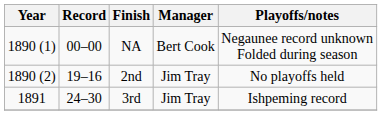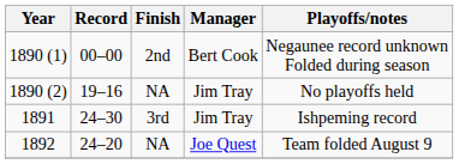 <table class="wikitable">
 <tr>
 <th>Year</th>
 <th>Record</th>
 <th>Finish</th>
 <th>Manager</th>
 <th>Playoffs/notes</th>
 </tr>
 <tr align=center>
 <td>1890 (1)</td>
 <td>00–00</td>
-<td>NA</td>
+<td>2nd</td>
 <td>Bert Cook</td>
 <td>Negaunee record unknown<br>Folded during season</td>
 </tr>
 <tr align=center>
 <td>1890 (2)</td>
 <td>19–16</td>
-<td>2nd</td>
+<td>NA</td>
 <td>Jim Tray</td>
 <td>No playoffs held</td>
 </tr>
 <tr align=center>
 <td>1891</td>
 <td>24–30</td>
 <td>3rd</td>
 <td>Jim Tray</td>
 <td>Ishpeming record</td>
 </tr>
 <tr align=center>
+<td>1892</td>
+<td>24–20</td>
+<td>NA</td>
+<td><a href='#'>Joe Quest</a></td>
+<td>Team folded August 9</td>
+</tr>
+<tr align=center>
 </tr>
 </table>
